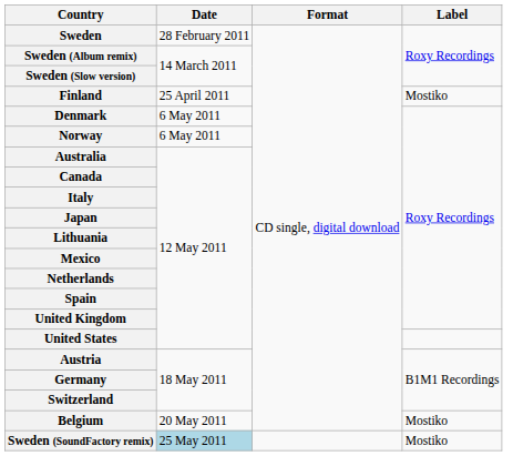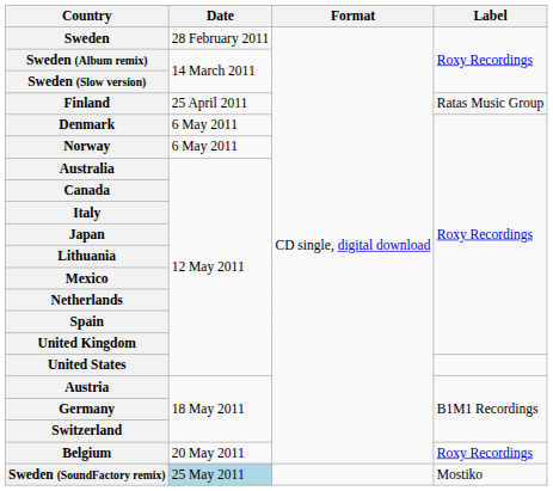 <table class="wikitable plainrowheaders">
 <tr>
 <th scope="col">Country</th>
 <th scope="col">Date</th>
 <th scope="col">Format</th>
 <th scope="col">Label</th>
 </tr>
 <tr>
 <th scope="row">Sweden</th>
 <td>28 February 2011</td>
 <td rowspan="20">CD single, <a href='#'>digital download</a></td>
 <td rowspan="3"><a href='#'>Roxy Recordings</a></td>
 </tr>
 <tr>
 <th scope="row">Sweden <small>(Album remix)</small></th>
 <td rowspan="2">14 March 2011</td>
 </tr>
 <tr>
 <th scope="row">Sweden <small>(Slow version)</small></th>
 </tr>
 <tr>
 <th scope="row">Finland</th>
 <td>25 April 2011</td>
-<td>Mostiko</td>
+<td>Ratas Music Group</td>
 </tr>
 <tr>
 <th scope="row">Denmark</th>
 <td>6 May 2011</td>
 <td rowspan="11"><a href='#'>Roxy Recordings</a></td>
 </tr>
 <tr>
 <th scope="row">Norway</th>
 <td>6 May 2011</td>
 </tr>
 <tr>
 <th scope="row">Australia</th>
 <td rowspan="10">12 May 2011</td>
 </tr>
 <tr>
 <th scope="row">Canada</th>
 </tr>
 <tr>
 <th scope="row">Italy</th>
 </tr>
 <tr>
 <th scope="row">Japan</th>
 </tr>
 <tr>
 <th scope="row">Lithuania</th>
 </tr>
 <tr>
 <th scope="row">Mexico</th>
 </tr>
 <tr>
 <th scope="row">Netherlands</th>
 </tr>
 <tr>
 <th scope="row">Spain</th>
 </tr>
 <tr>
 <th scope="row">United Kingdom</th>
 </tr>
 <tr>
 <th scope="row">United States</th>
 <td></td>
 </tr>
 <tr>
 <th scope="row">Austria</th>
 <td rowspan="3">18 May 2011</td>
 <td rowspan="3">B1M1 Recordings</td>
 </tr>
 <tr>
 <th scope="row">Germany</th>
 </tr>
 <tr>
 <th scope="row">Switzerland</th>
 </tr>
 <tr>
 <th scope="row">Belgium</th>
 <td>20 May 2011</td>
-<td>Mostiko</td>
+<td><a href='#'>Roxy Recordings</a></td>
 </tr>
 <tr>
 <th scope="row">Sweden <small>(SoundFactory remix)</small></th>
 <td style="background: lightblue;">25 May 2011</td>
 <td></td>
 <td>Mostiko</td>
 </tr>
 </table>
